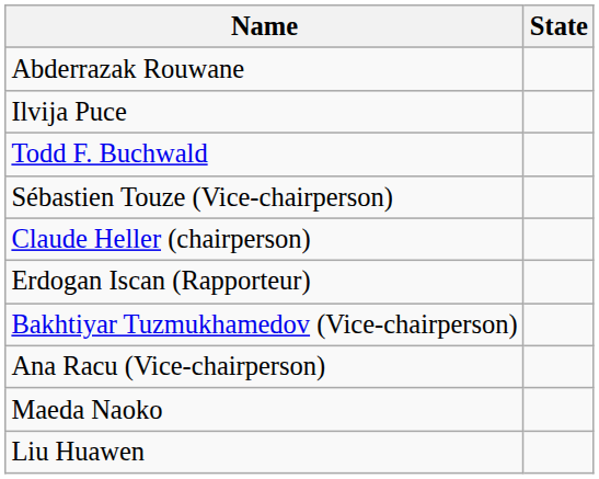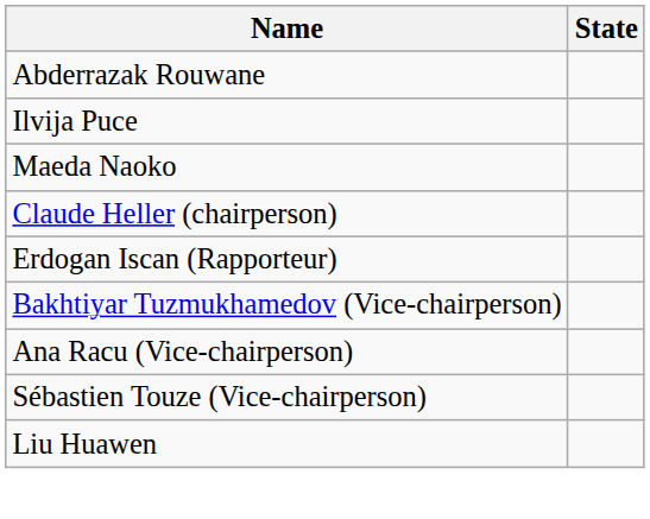 <table class="wikitable">
 <tr>
 <th>Name</th>
 <th>State</th>
 </tr>
 <tr>
 <td>Abderrazak Rouwane</td>
 <td></td>
 </tr>
 <tr>
 <td>Ilvija Puce</td>
 <td></td>
 </tr>
 <tr>
-<td><a href='#'>Todd F. Buchwald</a></td>
-<td></td>
-</tr>
-<tr>
-<td>Sébastien Touze (Vice-chairperson)</td>
+<td>Maeda Naoko</td>
 <td></td>
 </tr>
 <tr>
 <td><a href='#'>Claude Heller</a> (chairperson)</td>
 <td></td>
 </tr>
 <tr>
 <td>Erdogan Iscan (Rapporteur)</td>
 <td></td>
 </tr>
 <tr>
 <td><a href='#'>Bakhtiyar Tuzmukhamedov</a> (Vice-chairperson)</td>
 <td></td>
 </tr>
 <tr>
 <td>Ana Racu (Vice-chairperson)</td>
 <td></td>
 </tr>
 <tr>
-<td>Maeda Naoko</td>
+<td>Sébastien Touze (Vice-chairperson)</td>
 <td></td>
 </tr>
 <tr>
 <td>Liu Huawen</td>
 <td></td>
 </tr>
 </table>
